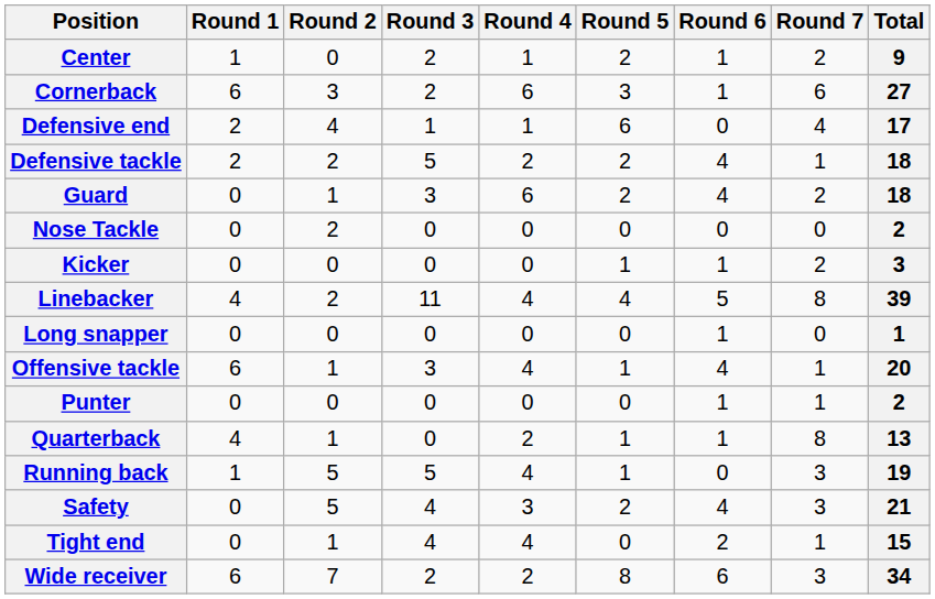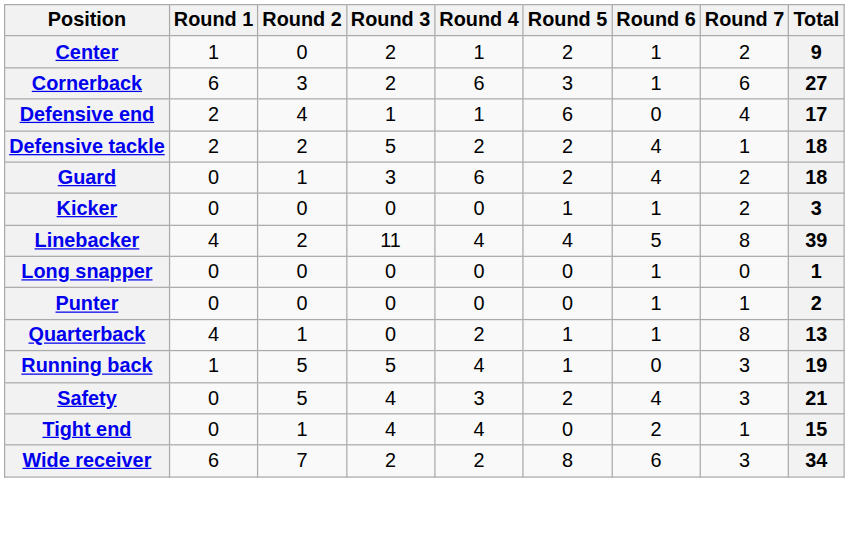 <table class="wikitable sortable" style="text-align:center">
 <tr>
 <th>Position</th>
 <th>Round 1</th>
 <th>Round 2</th>
 <th>Round 3</th>
 <th>Round 4</th>
 <th>Round 5</th>
 <th>Round 6</th>
 <th>Round 7</th>
 <th>Total</th>
 </tr>
 <tr>
 <th><a href='#'>Center</a></th>
 <td>1</td>
 <td>0</td>
 <td>2</td>
 <td>1</td>
 <td>2</td>
 <td>1</td>
 <td>2</td>
 <td style="background:#f2f2f2;text-align:center"><strong>9</strong></td>
 </tr>
 <tr>
 <th><a href='#'>Cornerback</a></th>
 <td>6</td>
 <td>3</td>
 <td>2</td>
 <td>6</td>
 <td>3</td>
 <td>1</td>
 <td>6</td>
 <td style="background:#f2f2f2;text-align:center"><strong>27</strong></td>
 </tr>
 <tr>
 <th><a href='#'>Defensive end</a></th>
 <td>2</td>
 <td>4</td>
 <td>1</td>
 <td>1</td>
 <td>6</td>
 <td>0</td>
 <td>4</td>
 <td style="background:#f2f2f2;text-align:center"><strong>17</strong></td>
 </tr>
 <tr>
 <th><a href='#'>Defensive tackle</a></th>
 <td>2</td>
 <td>2</td>
 <td>5</td>
 <td>2</td>
 <td>2</td>
 <td>4</td>
 <td>1</td>
 <td style="background:#f2f2f2;text-align:center"><strong>18</strong></td>
 </tr>
 <tr>
 <th><a href='#'>Guard</a></th>
 <td>0</td>
 <td>1</td>
 <td>3</td>
 <td>6</td>
 <td>2</td>
 <td>4</td>
 <td>2</td>
 <td style="background:#f2f2f2;text-align:center"><strong>18</strong></td>
 </tr>
 <tr>
-<th><a href='#'>Nose Tackle</a></th>
-<td>0</td>
-<td>2</td>
-<td>0</td>
-<td>0</td>
-<td>0</td>
-<td>0</td>
-<td>0</td>
-<td style="background:#f2f2f2;text-align:center"><strong>2</strong></td>
-</tr>
-<tr>
 <th><a href='#'>Kicker</a></th>
 <td>0</td>
 <td>0</td>
 <td>0</td>
 <td>0</td>
 <td>1</td>
 <td>1</td>
 <td>2</td>
 <td style="background:#f2f2f2;text-align:center"><strong>3</strong></td>
 </tr>
 <tr>
 <th><a href='#'>Linebacker</a></th>
 <td>4</td>
 <td>2</td>
 <td>11</td>
 <td>4</td>
 <td>4</td>
 <td>5</td>
 <td>8</td>
 <td style="background:#f2f2f2;text-align:center"><strong>39</strong></td>
 </tr>
 <tr>
 <th><a href='#'>Long snapper</a></th>
 <td>0</td>
 <td>0</td>
 <td>0</td>
 <td>0</td>
 <td>0</td>
 <td>1</td>
 <td>0</td>
 <td style="background:#f2f2f2;text-align:center"><strong>1</strong></td>
-</tr>
-<tr>
-<th><a href='#'>Offensive tackle</a></th>
-<td>6</td>
-<td>1</td>
-<td>3</td>
-<td>4</td>
-<td>1</td>
-<td>4</td>
-<td>1</td>
-<td style="background:#f2f2f2;text-align:center"><strong>20</strong></td>
 </tr>
 <tr>
 <th><a href='#'>Punter</a></th>
 <td>0</td>
 <td>0</td>
 <td>0</td>
 <td>0</td>
 <td>0</td>
 <td>1</td>
 <td>1</td>
 <td style="background:#f2f2f2;text-align:center"><strong>2</strong></td>
 </tr>
 <tr>
 <th><a href='#'>Quarterback</a></th>
 <td>4</td>
 <td>1</td>
 <td>0</td>
 <td>2</td>
 <td>1</td>
 <td>1</td>
 <td>8</td>
 <td style="background:#f2f2f2;text-align:center"><strong>13</strong></td>
 </tr>
 <tr>
 <th><a href='#'>Running back</a></th>
 <td>1</td>
 <td>5</td>
 <td>5</td>
 <td>4</td>
 <td>1</td>
 <td>0</td>
 <td>3</td>
 <td style="background:#f2f2f2;text-align:center"><strong>19</strong></td>
 </tr>
 <tr>
 <th><a href='#'>Safety</a></th>
 <td>0</td>
 <td>5</td>
 <td>4</td>
 <td>3</td>
 <td>2</td>
 <td>4</td>
 <td>3</td>
 <td style="background:#f2f2f2;text-align:center"><strong>21</strong></td>
 </tr>
 <tr>
 <th><a href='#'>Tight end</a></th>
 <td>0</td>
 <td>1</td>
 <td>4</td>
 <td>4</td>
 <td>0</td>
 <td>2</td>
 <td>1</td>
 <td style="background:#f2f2f2;text-align:center"><strong>15</strong></td>
 </tr>
 <tr>
 <th><a href='#'>Wide receiver</a></th>
 <td>6</td>
 <td>7</td>
 <td>2</td>
 <td>2</td>
 <td>8</td>
 <td>6</td>
 <td>3</td>
 <td style="background:#f2f2f2;text-align:center"><strong>34</strong></td>
 </tr>
 </table>
